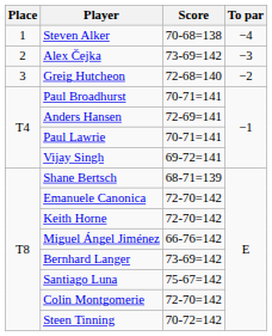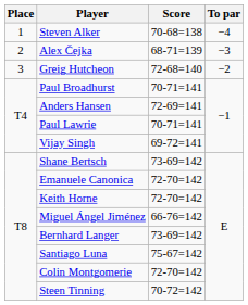 <table class="wikitable">
 <tr>
 <th>Place</th>
 <th>Player</th>
 <th>Score</th>
 <th>To par</th>
 </tr>
 <tr>
 <td align=center>1</td>
 <td> <a href='#'>Steven Alker</a></td>
 <td align=center>70-68=138</td>
 <td align=center>−4</td>
 </tr>
 <tr>
 <td align=center>2</td>
 <td> <a href='#'>Alex Čejka</a></td>
-<td align=centeralign=center>73-69=142</td>
+<td align=centeralign=center>68-71=139</td>
 <td align=center>−3</td>
 </tr>
 <tr>
 <td align=center>3</td>
 <td> <a href='#'>Greig Hutcheon</a></td>
 <td align=center>72-68=140</td>
 <td align=center>−2</td>
 </tr>
 <tr>
 <td rowspan=4 align=center>T4</td>
 <td> <a href='#'>Paul Broadhurst</a></td>
 <td align=centeralign=center>70-71=141</td>
 <td rowspan=4 align=center>−1</td>
 </tr>
 <tr>
 <td> <a href='#'>Anders Hansen</a></td>
 <td align=center>72-69=141</td>
 </tr>
 <tr>
 <td> <a href='#'>Paul Lawrie</a></td>
 <td align=center>70-71=141</td>
 </tr>
 <tr>
 <td> <a href='#'>Vijay Singh</a></td>
 <td align=center>69-72=141</td>
 </tr>
 <tr>
 <td rowspan=8 align=center>T8</td>
 <td> <a href='#'>Shane Bertsch</a></td>
-<td align=centeralign=center>68-71=139</td>
+<td align=centeralign=center>73-69=142</td>
 <td rowspan=8 align=center>E</td>
 </tr>
 <tr>
 <td> <a href='#'>Emanuele Canonica</a></td>
 <td align=center>72-70=142</td>
 </tr>
 <tr>
 <td> <a href='#'>Keith Horne</a></td>
 <td align=center>72-70=142</td>
 </tr>
 <tr>
 <td> <a href='#'>Miguel Ángel Jiménez</a></td>
 <td align=center>66-76=142</td>
 </tr>
 <tr>
 <td> <a href='#'>Bernhard Langer</a></td>
 <td align=center>73-69=142</td>
 </tr>
 <tr>
 <td> <a href='#'>Santiago Luna</a></td>
 <td align=center>75-67=142</td>
 </tr>
 <tr>
 <td> <a href='#'>Colin Montgomerie</a></td>
 <td align=center>72-70=142</td>
 </tr>
 <tr>
 <td> <a href='#'>Steen Tinning</a></td>
 <td align=center>70-72=142</td>
 </tr>
 </table>
